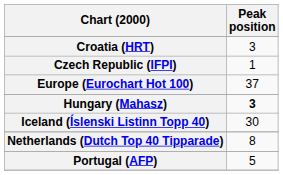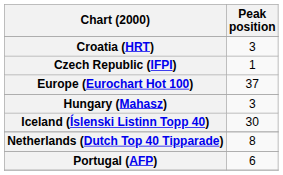 <table class="wikitable sortable plainrowheaders" style="text-align:center">
 <tr>
 <th>Chart (2000)</th>
 <th>Peak<br>position</th>
 </tr>
 <tr>
 </tr>
 <tr>
 </tr>
 <tr>
 </tr>
 <tr>
 </tr>
 <tr>
 </tr>
 <tr>
 </tr>
 <tr>
 <th scope="row">Croatia (<a href='#'>HRT</a>)</th>
 <td>3</td>
 </tr>
 <tr>
 <th scope="row">Czech Republic (<a href='#'>IFPI</a>)</th>
 <td>1</td>
 </tr>
 <tr>
 <th scope="row">Europe (<a href='#'>Eurochart Hot 100</a>)</th>
 <td>37</td>
 </tr>
 <tr>
 </tr>
 <tr>
 </tr>
 <tr>
 </tr>
 <tr>
 <th scope="row">Hungary (<a href='#'>Mahasz</a>)</th>
-<td><strong>3</strong></td>
+<td>3</td>
 </tr>
 <tr>
 <th scope="row">Iceland (<a href='#'>Íslenski Listinn Topp 40</a>)</th>
 <td>30</td>
 </tr>
 <tr>
 </tr>
 <tr>
 <th scope="row">Netherlands (<a href='#'>Dutch Top 40 Tipparade</a>)</th>
 <td>8</td>
 </tr>
 <tr>
 </tr>
 <tr>
 </tr>
 <tr>
 <th scope="row">Portugal (<a href='#'>AFP</a>)</th>
-<td>5</td>
+<td>6</td>
 </tr>
 <tr>
 </tr>
 <tr>
 </tr>
 <tr>
 </tr>
 <tr>
 </tr>
 <tr>
 </tr>
 <tr>
 </tr>
 <tr>
 </tr>
 <tr>
 </tr>
 <tr>
 </tr>
 <tr>
 </tr>
 </table>
